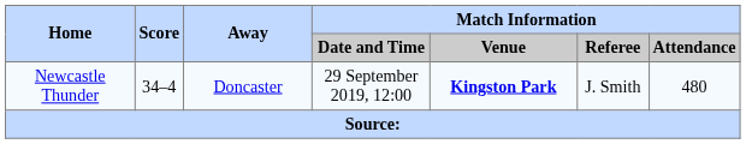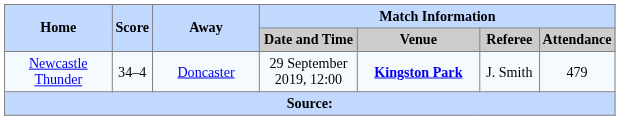 <table border="1" style="border-collapse:collapse; font-size:90%; text-align:center;" cellpadding="3" cellspacing="0" width="100%">
 <tr bgcolor="#C1D8FF">
 <th rowspan="2" width="19%">Home</th>
 <th rowspan="2" width="6%">Score</th>
 <th rowspan="2" width="19%">Away</th>
 <th colspan="4">Match Information</th>
 </tr>
 <tr bgcolor="#CCCCCC">
 <th width="17%">Date and Time</th>
 <th width="22%">Venue</th>
 <th width="10%">Referee</th>
 <th width="7%">Attendance</th>
 </tr>
 <tr bgcolor="#F5FAFF">
 <td> <a href='#'>Newcastle Thunder</a></td>
 <td>34–4</td>
 <td> <a href='#'>Doncaster</a></td>
 <td>29 September 2019, 12:00</td>
 <td><strong><a href='#'>Kingston Park</a></strong></td>
 <td>J. Smith</td>
-<td>480</td>
+<td>479</td>
 </tr>
 <tr style="background:#c1d8ff;">
 <th colspan="7">Source:</th>
 </tr>
 </table>
